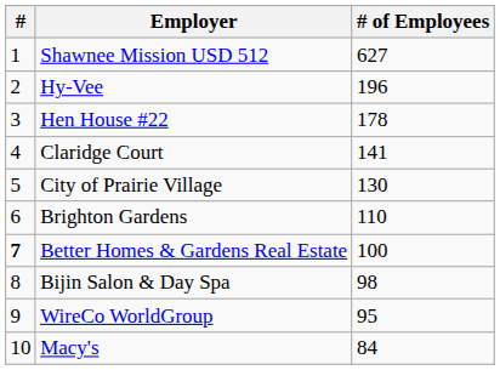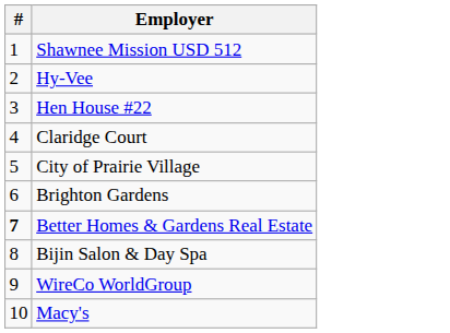 <table class="wikitable">
 <tr>
 <th>#</th>
 <th>Employer</th>
-<th># of Employees</th>
 </tr>
 <tr>
 <td>1</td>
 <td><a href='#'>Shawnee Mission USD 512</a></td>
-<td>627</td>
 </tr>
 <tr>
 <td>2</td>
 <td><a href='#'>Hy-Vee</a></td>
-<td>196</td>
 </tr>
 <tr>
 <td>3</td>
 <td><a href='#'>Hen House #22</a></td>
-<td>178</td>
 </tr>
 <tr>
 <td>4</td>
 <td>Claridge Court</td>
-<td>141</td>
 </tr>
 <tr>
 <td>5</td>
 <td>City of Prairie Village</td>
-<td>130</td>
 </tr>
 <tr>
 <td>6</td>
 <td>Brighton Gardens</td>
-<td>110</td>
 </tr>
 <tr>
 <td><strong>7</strong></td>
 <td><a href='#'>Better Homes & Gardens Real Estate</a></td>
-<td>100</td>
 </tr>
 <tr>
 <td>8</td>
 <td>Bijin Salon & Day Spa</td>
-<td>98</td>
 </tr>
 <tr>
 <td>9</td>
 <td><a href='#'>WireCo WorldGroup</a></td>
-<td>95</td>
 </tr>
 <tr>
 <td>10</td>
 <td><a href='#'>Macy's</a></td>
-<td>84</td>
 </tr>
 </table>
